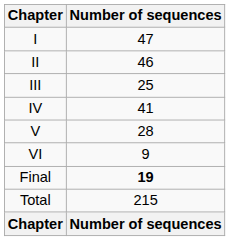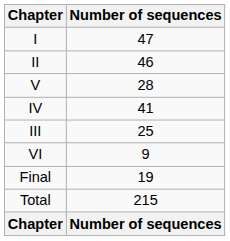 <table class="wikitable" style="text-align:center">
 <tr>
 <th>Chapter</th>
 <th>Number of sequences</th>
 </tr>
 <tr>
 <td>I</td>
 <td>47</td>
 </tr>
 <tr>
 <td>II</td>
 <td>46</td>
 </tr>
 <tr>
-<td>III</td>
-<td>25</td>
+<td>V</td>
+<td>28</td>
 </tr>
 <tr>
 <td>IV</td>
 <td>41</td>
 </tr>
 <tr>
-<td>V</td>
-<td>28</td>
+<td>III</td>
+<td>25</td>
 </tr>
 <tr>
 <td>VI</td>
 <td>9</td>
 </tr>
 <tr>
 <td>Final</td>
-<td><strong>19</strong></td>
+<td>19</td>
 </tr>
 <tr>
 <td>Total</td>
 <td>215</td>
 </tr>
 <tr>
 <th>Chapter</th>
 <th>Number of sequences</th>
 </tr>
 </table>
